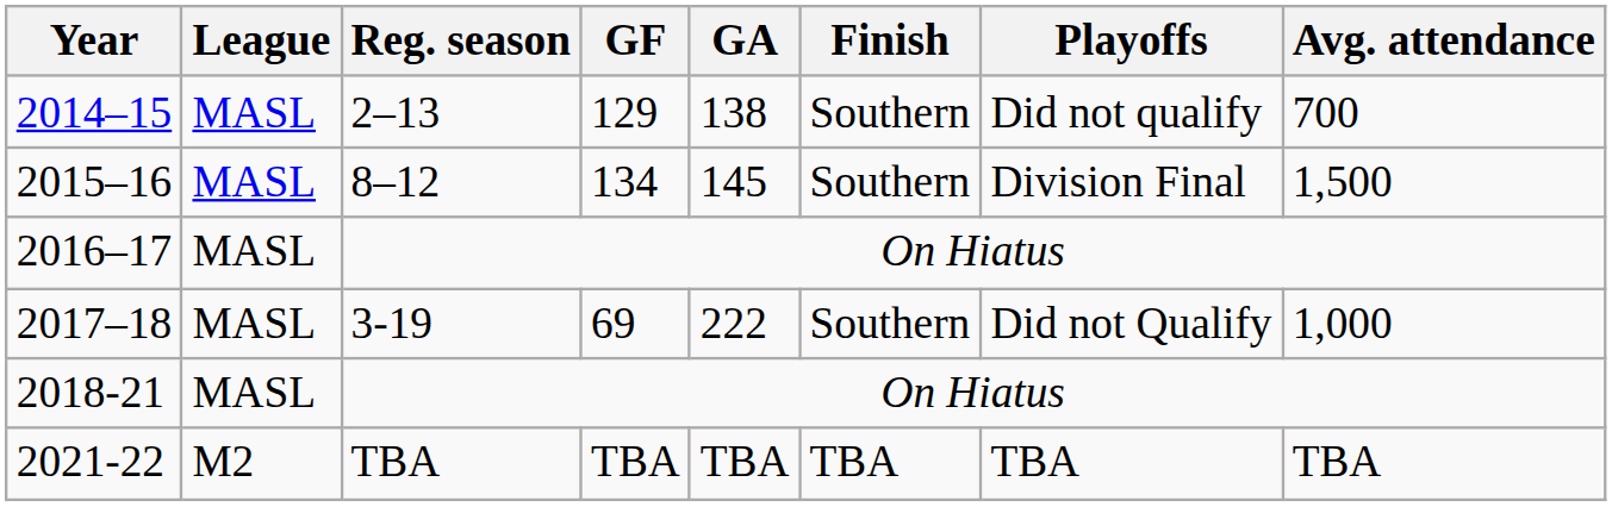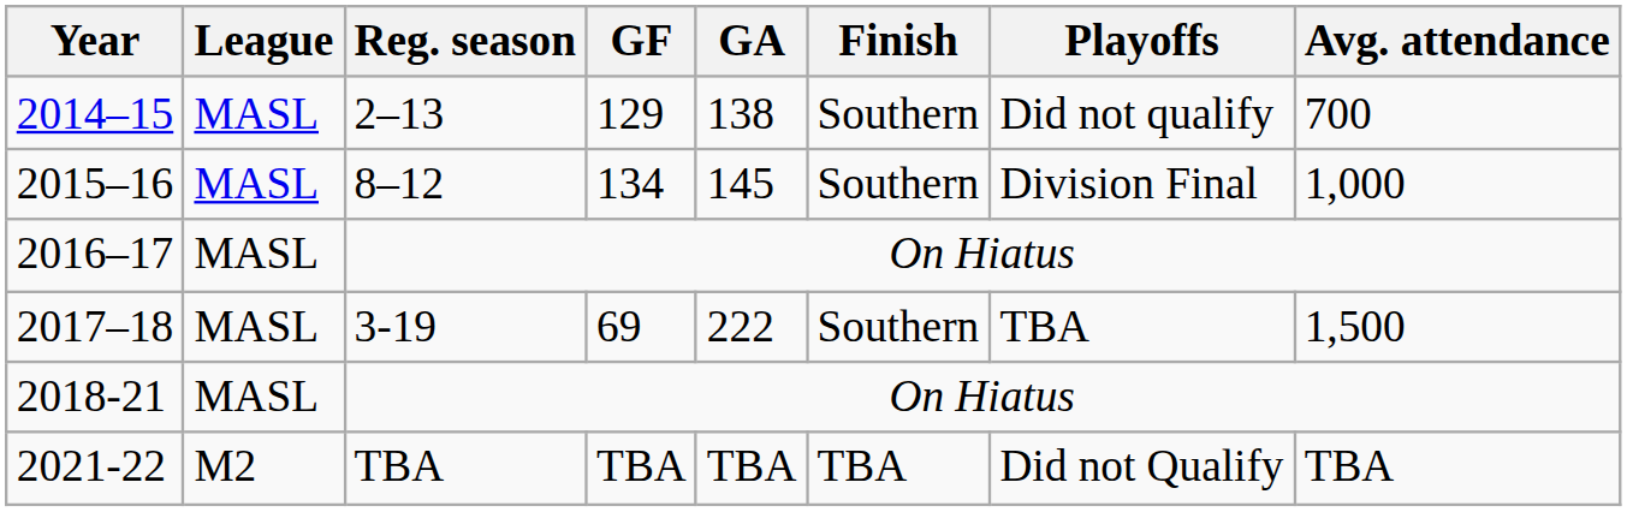 <table class="wikitable">
 <tr>
 <th>Year</th>
 <th>League</th>
 <th>Reg. season</th>
 <th>GF</th>
 <th>GA</th>
 <th>Finish</th>
 <th>Playoffs</th>
 <th>Avg. attendance</th>
 </tr>
 <tr>
 <td><a href='#'>2014–15</a></td>
 <td><a href='#'>MASL</a></td>
 <td>2–13</td>
 <td>129</td>
 <td>138</td>
 <td>Southern</td>
 <td>Did not qualify</td>
 <td>700</td>
 </tr>
 <tr>
 <td>2015–16</td>
 <td><a href='#'>MASL</a></td>
 <td>8–12</td>
 <td>134</td>
 <td>145</td>
 <td>Southern</td>
 <td>Division Final</td>
-<td>1,500</td>
+<td>1,000</td>
 </tr>
 <tr>
 <td>2016–17</td>
 <td>MASL</td>
 <td colspan=6 align=center><em>On Hiatus</em></td>
 </tr>
 <tr>
 <td>2017–18</td>
 <td>MASL</td>
 <td>3-19</td>
 <td>69</td>
 <td>222</td>
 <td>Southern</td>
-<td>Did not Qualify</td>
-<td>1,000</td>
+<td>TBA</td>
+<td>1,500</td>
 </tr>
 <tr>
 <td>2018-21</td>
 <td>MASL</td>
 <td colspan=6 align=center><em>On Hiatus</em></td>
 </tr>
 <tr>
 <td>2021-22</td>
 <td>M2</td>
 <td>TBA</td>
 <td>TBA</td>
 <td>TBA</td>
 <td>TBA</td>
-<td>TBA</td>
+<td>Did not Qualify</td>
 <td>TBA</td>
 </tr>
 </table>
